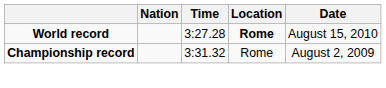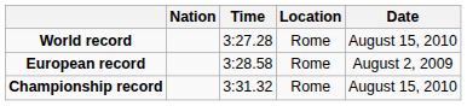 <table class=wikitable style=text-align:center>
 <tr>
 <th></th>
 <th>Nation</th>
 <th>Time</th>
 <th>Location</th>
 <th>Date</th>
 </tr>
 <tr>
 <td><strong>World record</strong></td>
 <td align=left></td>
 <td align=left>3:27.28</td>
-<td><strong>Rome</strong></td>
+<td>Rome</td>
 <td>August 15, 2010</td>
+</tr>
+<tr>
+<td><strong>European record</strong></td>
+<td align=left></td>
+<td align=left>3:28.58</td>
+<td>Rome</td>
+<td>August 2, 2009</td>
 </tr>
 <tr>
 <td><strong>Championship record</strong></td>
 <td align=left></td>
 <td align=left>3:31.32</td>
 <td>Rome</td>
-<td>August 2, 2009</td>
+<td>August 15, 2010</td>
 </tr>
 </table>
